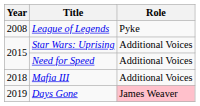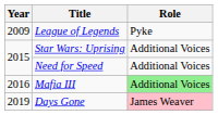 <table class="wikitable plainrowheaders sortable" style="margin-right: 0;">
 <tr>
 <th>Year</th>
 <th>Title</th>
 <th>Role</th>
 </tr>
 <tr>
-<td>2008</td>
+<td>2009</td>
 <td><em><a href='#'>League of Legends</a></em></td>
 <td>Pyke</td>
 </tr>
 <tr>
 <td rowspan=2>2015</td>
 <td><em><a href='#'>Star Wars: Uprising</a></em></td>
 <td>Additional Voices</td>
 </tr>
 <tr>
 <td><em><a href='#'>Need for Speed</a></em></td>
 <td>Additional Voices</td>
 </tr>
 <tr>
-<td>2018</td>
+<td>2016</td>
 <td><em><a href='#'>Mafia III</a></em></td>
-<td>Additional Voices</td>
+<td style="background: lightgreen;">Additional Voices</td>
 </tr>
 <tr>
 <td>2019</td>
 <td><em><a href='#'>Days Gone</a></em></td>
 <td style="background: pink;">James Weaver</td>
 </tr>
 </table>
